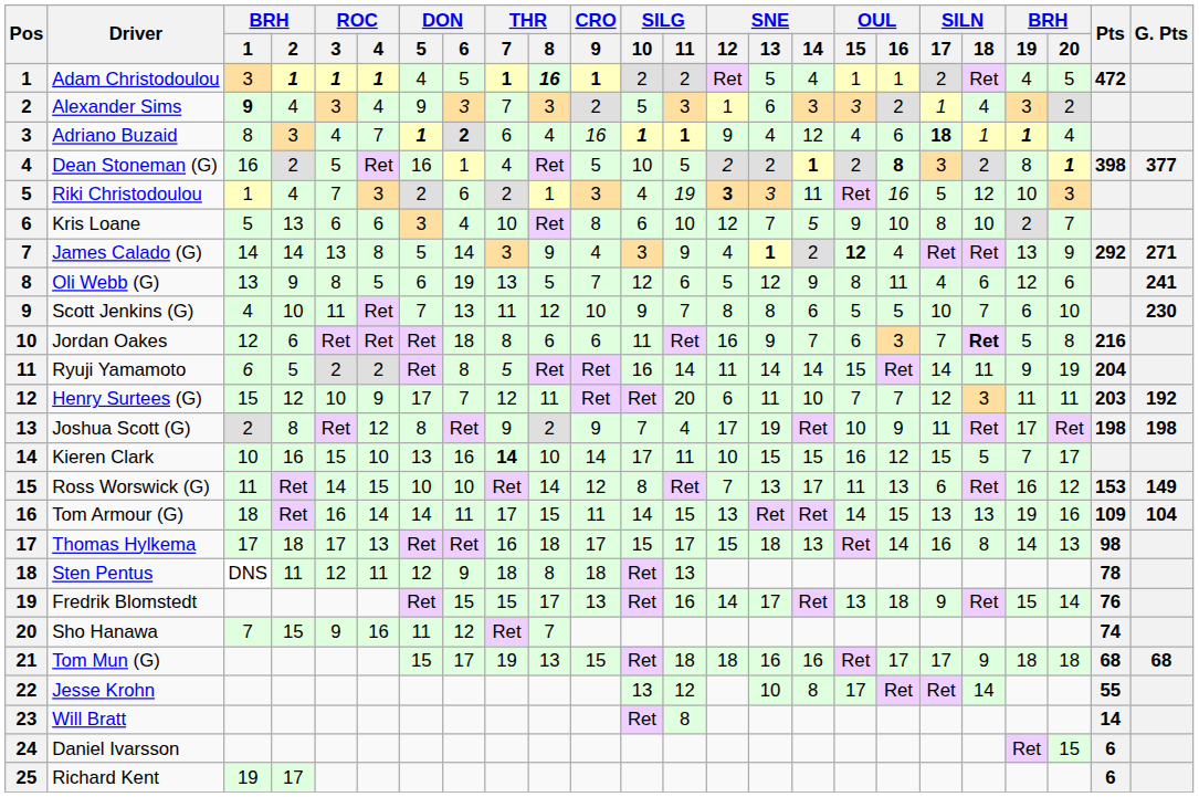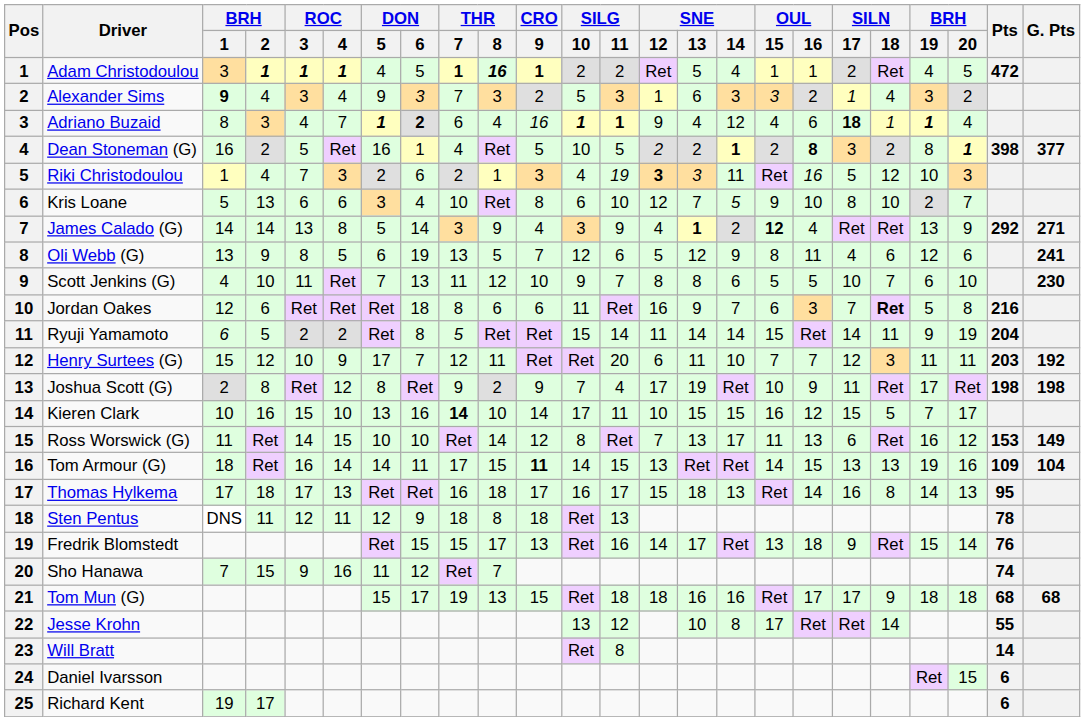 <table class="wikitable" style="font-size: 85%; text-align: center;">
 <tr>
 <th rowspan=2>Pos</th>
 <th rowspan=2>Driver</th>
 <th colspan=2><a href='#'>BRH</a></th>
 <th colspan=2><a href='#'>ROC</a></th>
 <th colspan=2><a href='#'>DON</a></th>
 <th colspan=2><a href='#'>THR</a></th>
 <th><a href='#'>CRO</a></th>
 <th colspan=2><a href='#'>SILG</a></th>
 <th colspan=3><a href='#'>SNE</a></th>
 <th colspan=2><a href='#'>OUL</a></th>
 <th colspan=2><a href='#'>SILN</a></th>
 <th colspan=2><a href='#'>BRH</a></th>
 <th rowspan=2>Pts</th>
 <th rowspan=2>G. Pts</th>
 </tr>
 <tr>
 <th width=25>1</th>
 <th width=25>2</th>
 <th width=25>3</th>
 <th width=25>4</th>
 <th width=25>5</th>
 <th width=25>6</th>
 <th width=25>7</th>
 <th width=25>8</th>
 <th width=25>9</th>
 <th width=25>10</th>
 <th width=25>11</th>
 <th width=25>12</th>
 <th width=25>13</th>
 <th width=25>14</th>
 <th width=25>15</th>
 <th width=25>16</th>
 <th width=25>17</th>
 <th width=25>18</th>
 <th width=25>19</th>
 <th width=25>20</th>
 </tr>
 <tr>
 <th>1</th>
 <td align=left nowrap> <a href='#'>Adam Christodoulou</a></td>
 <td style="background:#FFDF9F;">3</td>
 <td style="background:#FFFFBF;"><strong><em>1</em></strong></td>
 <td style="background:#FFFFBF;"><strong><em>1</em></strong></td>
 <td style="background:#FFFFBF;"><strong><em>1</em></strong></td>
 <td style="background:#DFFFDF;">4</td>
 <td style="background:#DFFFDF;">5</td>
 <td style="background:#FFFFBF;"><strong>1</strong></td>
 <td style="background:#DFFFDF;"><strong><em>16</em></strong></td>
 <td style="background:#FFFFBF;"><strong>1</strong></td>
 <td style="background:#DFDFDF;">2</td>
 <td style="background:#DFDFDF;">2</td>
 <td style="background:#EFCFFF;">Ret</td>
 <td style="background:#DFFFDF;">5</td>
 <td style="background:#DFFFDF;">4</td>
 <td style="background:#FFFFBF;">1</td>
 <td style="background:#FFFFBF;">1</td>
 <td style="background:#DFDFDF;">2</td>
 <td style="background:#EFCFFF;">Ret</td>
 <td style="background:#DFFFDF;">4</td>
 <td style="background:#DFFFDF;">5</td>
 <th>472</th>
 <th></th>
 </tr>
 <tr>
 <th>2</th>
 <td align=left> <a href='#'>Alexander Sims</a></td>
 <td style="background:#DFFFDF;"><strong>9</strong></td>
 <td style="background:#DFFFDF;">4</td>
 <td style="background:#FFDF9F;">3</td>
 <td style="background:#DFFFDF;">4</td>
 <td style="background:#DFFFDF;">9</td>
 <td style="background:#FFDF9F;"><em>3</em></td>
 <td style="background:#DFFFDF;">7</td>
 <td style="background:#FFDF9F;">3</td>
 <td style="background:#DFDFDF;">2</td>
 <td style="background:#DFFFDF;">5</td>
 <td style="background:#FFDF9F;">3</td>
 <td style="background:#FFFFBF;">1</td>
 <td style="background:#DFFFDF;">6</td>
 <td style="background:#FFDF9F;">3</td>
 <td style="background:#FFDF9F;"><em>3</em></td>
 <td style="background:#DFDFDF;">2</td>
 <td style="background:#FFFFBF;"><em>1</em></td>
 <td style="background:#DFFFDF;">4</td>
 <td style="background:#FFDF9F;">3</td>
 <td style="background:#DFDFDF;">2</td>
 <th></th>
 <th></th>
 </tr>
 <tr>
 <th>3</th>
 <td align=left> <a href='#'>Adriano Buzaid</a></td>
 <td style="background:#DFFFDF;">8</td>
 <td style="background:#FFDF9F;">3</td>
 <td style="background:#DFFFDF;">4</td>
 <td style="background:#DFFFDF;">7</td>
 <td style="background:#FFFFBF;"><strong><em>1</em></strong></td>
 <td style="background:#DFDFDF;"><strong>2</strong></td>
 <td style="background:#DFFFDF;">6</td>
 <td style="background:#DFFFDF;">4</td>
 <td style="background:#DFFFDF;"><em>16</em></td>
 <td style="background:#FFFFBF;"><strong><em>1</em></strong></td>
 <td style="background:#FFFFBF;"><strong>1</strong></td>
 <td style="background:#DFFFDF;">9</td>
 <td style="background:#DFFFDF;">4</td>
 <td style="background:#DFFFDF;">12</td>
 <td style="background:#DFFFDF;">4</td>
 <td style="background:#DFFFDF;">6</td>
 <td style="background:#DFFFDF;"><strong>18</strong></td>
 <td style="background:#FFFFBF;"><em>1</em></td>
 <td style="background:#FFFFBF;"><strong><em>1</em></strong></td>
 <td style="background:#DFFFDF;">4</td>
 <th></th>
 <th></th>
 </tr>
 <tr>
 <th>4</th>
 <td align=left> <a href='#'>Dean Stoneman</a> (G)</td>
 <td style="background:#DFFFDF;">16</td>
 <td style="background:#DFDFDF;">2</td>
 <td style="background:#DFFFDF;">5</td>
 <td style="background:#EFCFFF;">Ret</td>
 <td style="background:#DFFFDF;">16</td>
 <td style="background:#FFFFBF;">1</td>
 <td style="background:#DFFFDF;">4</td>
 <td style="background:#EFCFFF;">Ret</td>
 <td style="background:#DFFFDF;">5</td>
 <td style="background:#DFFFDF;">10</td>
 <td style="background:#DFFFDF;">5</td>
 <td style="background:#DFDFDF;"><em>2</em></td>
 <td style="background:#DFDFDF;">2</td>
 <td style="background:#FFFFBF;"><strong>1</strong></td>
 <td style="background:#DFDFDF;">2</td>
 <td style="background:#DFFFDF;"><strong>8</strong></td>
 <td style="background:#FFDF9F;">3</td>
 <td style="background:#DFDFDF;">2</td>
 <td style="background:#DFFFDF;">8</td>
 <td style="background:#FFFFBF;"><strong><em>1</em></strong></td>
 <th>398</th>
 <th>377</th>
 </tr>
 <tr>
 <th>5</th>
 <td align=left> <a href='#'>Riki Christodoulou</a></td>
 <td style="background:#FFFFBF;">1</td>
 <td style="background:#DFFFDF;">4</td>
 <td style="background:#DFFFDF;">7</td>
 <td style="background:#FFDF9F;">3</td>
 <td style="background:#DFDFDF;">2</td>
 <td style="background:#DFFFDF;">6</td>
 <td style="background:#DFDFDF;">2</td>
 <td style="background:#FFFFBF;">1</td>
 <td style="background:#FFDF9F;">3</td>
 <td style="background:#DFFFDF;">4</td>
 <td style="background:#DFFFDF;"><em>19</em></td>
 <td style="background:#FFDF9F;"><strong>3</strong></td>
 <td style="background:#FFDF9F;"><em>3</em></td>
 <td style="background:#DFFFDF;">11</td>
 <td style="background:#EFCFFF;">Ret</td>
 <td style="background:#DFFFDF;"><em>16</em></td>
 <td style="background:#DFFFDF;">5</td>
 <td style="background:#DFFFDF;">12</td>
 <td style="background:#DFFFDF;">10</td>
 <td style="background:#FFDF9F;">3</td>
 <th></th>
 <th></th>
 </tr>
 <tr>
 <th>6</th>
 <td align=left> Kris Loane</td>
 <td style="background:#DFFFDF;">5</td>
 <td style="background:#DFFFDF;">13</td>
 <td style="background:#DFFFDF;">6</td>
 <td style="background:#DFFFDF;">6</td>
 <td style="background:#FFDF9F;">3</td>
 <td style="background:#DFFFDF;">4</td>
 <td style="background:#DFFFDF;">10</td>
 <td style="background:#EFCFFF;">Ret</td>
 <td style="background:#DFFFDF;">8</td>
 <td style="background:#DFFFDF;">6</td>
 <td style="background:#DFFFDF;">10</td>
 <td style="background:#DFFFDF;">12</td>
 <td style="background:#DFFFDF;">7</td>
 <td style="background:#DFFFDF;"><em>5</em></td>
 <td style="background:#DFFFDF;">9</td>
 <td style="background:#DFFFDF;">10</td>
 <td style="background:#DFFFDF;">8</td>
 <td style="background:#DFFFDF;">10</td>
 <td style="background:#DFDFDF;">2</td>
 <td style="background:#DFFFDF;">7</td>
 <th></th>
 <th></th>
 </tr>
 <tr>
 <th>7</th>
 <td align=left> <a href='#'>James Calado</a> (G)</td>
 <td style="background:#DFFFDF;">14</td>
 <td style="background:#DFFFDF;">14</td>
 <td style="background:#DFFFDF;">13</td>
 <td style="background:#DFFFDF;">8</td>
 <td style="background:#DFFFDF;">5</td>
 <td style="background:#DFFFDF;">14</td>
 <td style="background:#FFDF9F;">3</td>
 <td style="background:#DFFFDF;">9</td>
 <td style="background:#DFFFDF;">4</td>
 <td style="background:#FFDF9F;">3</td>
 <td style="background:#DFFFDF;">9</td>
 <td style="background:#DFFFDF;">4</td>
 <td style="background:#FFFFBF;"><strong>1</strong></td>
 <td style="background:#DFDFDF;">2</td>
 <td style="background:#DFFFDF;"><strong>12</strong></td>
 <td style="background:#DFFFDF;">4</td>
 <td style="background:#EFCFFF;">Ret</td>
 <td style="background:#EFCFFF;">Ret</td>
 <td style="background:#DFFFDF;">13</td>
 <td style="background:#DFFFDF;">9</td>
 <th>292</th>
 <th>271</th>
 </tr>
 <tr>
 <th>8</th>
 <td align=left> <a href='#'>Oli Webb</a> (G)</td>
 <td style="background:#DFFFDF;">13</td>
 <td style="background:#DFFFDF;">9</td>
 <td style="background:#DFFFDF;">8</td>
 <td style="background:#DFFFDF;">5</td>
 <td style="background:#DFFFDF;">6</td>
 <td style="background:#DFFFDF;">19</td>
 <td style="background:#DFFFDF;">13</td>
 <td style="background:#DFFFDF;">5</td>
 <td style="background:#DFFFDF;">7</td>
 <td style="background:#DFFFDF;">12</td>
 <td style="background:#DFFFDF;">6</td>
 <td style="background:#DFFFDF;">5</td>
 <td style="background:#DFFFDF;">12</td>
 <td style="background:#DFFFDF;">9</td>
 <td style="background:#DFFFDF;">8</td>
 <td style="background:#DFFFDF;">11</td>
 <td style="background:#DFFFDF;">4</td>
 <td style="background:#DFFFDF;">6</td>
 <td style="background:#DFFFDF;">12</td>
 <td style="background:#DFFFDF;">6</td>
 <th></th>
 <th>241</th>
 </tr>
 <tr>
 <th>9</th>
 <td align=left> Scott Jenkins (G)</td>
 <td style="background:#DFFFDF;">4</td>
 <td style="background:#DFFFDF;">10</td>
 <td style="background:#DFFFDF;">11</td>
 <td style="background:#EFCFFF;">Ret</td>
 <td style="background:#DFFFDF;">7</td>
 <td style="background:#DFFFDF;">13</td>
 <td style="background:#DFFFDF;">11</td>
 <td style="background:#DFFFDF;">12</td>
 <td style="background:#DFFFDF;">10</td>
 <td style="background:#DFFFDF;">9</td>
 <td style="background:#DFFFDF;">7</td>
 <td style="background:#DFFFDF;">8</td>
 <td style="background:#DFFFDF;">8</td>
 <td style="background:#DFFFDF;">6</td>
 <td style="background:#DFFFDF;">5</td>
 <td style="background:#DFFFDF;">5</td>
 <td style="background:#DFFFDF;">10</td>
 <td style="background:#DFFFDF;">7</td>
 <td style="background:#DFFFDF;">6</td>
 <td style="background:#DFFFDF;">10</td>
 <th></th>
 <th>230</th>
 </tr>
 <tr>
 <th>10</th>
 <td align=left> Jordan Oakes</td>
 <td style="background:#DFFFDF;">12</td>
 <td style="background:#DFFFDF;">6</td>
 <td style="background:#EFCFFF;">Ret</td>
 <td style="background:#EFCFFF;">Ret</td>
 <td style="background:#EFCFFF;">Ret</td>
 <td style="background:#DFFFDF;">18</td>
 <td style="background:#DFFFDF;">8</td>
 <td style="background:#DFFFDF;">6</td>
 <td style="background:#DFFFDF;">6</td>
 <td style="background:#DFFFDF;">11</td>
 <td style="background:#EFCFFF;">Ret</td>
 <td style="background:#DFFFDF;">16</td>
 <td style="background:#DFFFDF;">9</td>
 <td style="background:#DFFFDF;">7</td>
 <td style="background:#DFFFDF;">6</td>
 <td style="background:#FFDF9F;">3</td>
 <td style="background:#DFFFDF;">7</td>
 <td style="background:#EFCFFF;"><strong>Ret</strong></td>
 <td style="background:#DFFFDF;">5</td>
 <td style="background:#DFFFDF;">8</td>
 <th>216</th>
 <th></th>
 </tr>
 <tr>
 <th>11</th>
 <td align=left> Ryuji Yamamoto</td>
 <td style="background:#DFFFDF;"><em>6</em></td>
 <td style="background:#DFFFDF;">5</td>
 <td style="background:#DFDFDF;">2</td>
 <td style="background:#DFDFDF;">2</td>
 <td style="background:#EFCFFF;">Ret</td>
 <td style="background:#DFFFDF;">8</td>
 <td style="background:#DFFFDF;"><em>5</em></td>
 <td style="background:#EFCFFF;">Ret</td>
 <td style="background:#EFCFFF;">Ret</td>
-<td style="background:#DFFFDF;">16</td>
+<td style="background:#DFFFDF;">15</td>
 <td style="background:#DFFFDF;">14</td>
 <td style="background:#DFFFDF;">11</td>
 <td style="background:#DFFFDF;">14</td>
 <td style="background:#DFFFDF;">14</td>
 <td style="background:#DFFFDF;">15</td>
 <td style="background:#EFCFFF;">Ret</td>
 <td style="background:#DFFFDF;">14</td>
 <td style="background:#DFFFDF;">11</td>
 <td style="background:#DFFFDF;">9</td>
 <td style="background:#DFFFDF;">19</td>
 <th>204</th>
 <th></th>
 </tr>
 <tr>
 <th>12</th>
 <td align=left> <a href='#'>Henry Surtees</a> (G)</td>
 <td style="background:#DFFFDF;">15</td>
 <td style="background:#DFFFDF;">12</td>
 <td style="background:#DFFFDF;">10</td>
 <td style="background:#DFFFDF;">9</td>
 <td style="background:#DFFFDF;">17</td>
 <td style="background:#DFFFDF;">7</td>
 <td style="background:#DFFFDF;">12</td>
 <td style="background:#DFFFDF;">11</td>
 <td style="background:#EFCFFF;">Ret</td>
 <td style="background:#EFCFFF;">Ret</td>
 <td style="background:#DFFFDF;">20</td>
 <td style="background:#DFFFDF;">6</td>
 <td style="background:#DFFFDF;">11</td>
 <td style="background:#DFFFDF;">10</td>
 <td style="background:#DFFFDF;">7</td>
 <td style="background:#DFFFDF;">7</td>
 <td style="background:#DFFFDF;">12</td>
 <td style="background:#FFDF9F;">3</td>
 <td style="background:#DFFFDF;">11</td>
 <td style="background:#DFFFDF;">11</td>
 <th>203</th>
 <th>192</th>
 </tr>
 <tr>
 <th>13</th>
 <td align=left> Joshua Scott (G)</td>
 <td style="background:#DFDFDF;">2</td>
 <td style="background:#DFFFDF;">8</td>
 <td style="background:#EFCFFF;">Ret</td>
 <td style="background:#DFFFDF;">12</td>
 <td style="background:#DFFFDF;">8</td>
 <td style="background:#EFCFFF;">Ret</td>
 <td style="background:#DFFFDF;">9</td>
 <td style="background:#DFDFDF;">2</td>
 <td style="background:#DFFFDF;">9</td>
 <td style="background:#DFFFDF;">7</td>
 <td style="background:#DFFFDF;">4</td>
 <td style="background:#DFFFDF;">17</td>
 <td style="background:#DFFFDF;">19</td>
 <td style="background:#EFCFFF;">Ret</td>
 <td style="background:#DFFFDF;">10</td>
 <td style="background:#DFFFDF;">9</td>
 <td style="background:#DFFFDF;">11</td>
 <td style="background:#EFCFFF;">Ret</td>
 <td style="background:#DFFFDF;">17</td>
 <td style="background:#EFCFFF;">Ret</td>
 <th>198</th>
 <th>198</th>
 </tr>
 <tr>
 <th>14</th>
 <td align=left> Kieren Clark</td>
 <td style="background:#DFFFDF;">10</td>
 <td style="background:#DFFFDF;">16</td>
 <td style="background:#DFFFDF;">15</td>
 <td style="background:#DFFFDF;">10</td>
 <td style="background:#DFFFDF;">13</td>
 <td style="background:#DFFFDF;">16</td>
 <td style="background:#DFFFDF;"><strong>14</strong></td>
 <td style="background:#DFFFDF;">10</td>
 <td style="background:#DFFFDF;">14</td>
 <td style="background:#DFFFDF;">17</td>
 <td style="background:#DFFFDF;">11</td>
 <td style="background:#DFFFDF;">10</td>
 <td style="background:#DFFFDF;">15</td>
 <td style="background:#DFFFDF;">15</td>
 <td style="background:#DFFFDF;">16</td>
 <td style="background:#DFFFDF;">12</td>
 <td style="background:#DFFFDF;">15</td>
 <td style="background:#DFFFDF;">5</td>
 <td style="background:#DFFFDF;">7</td>
 <td style="background:#DFFFDF;">17</td>
 <th></th>
 <th></th>
 </tr>
 <tr>
 <th>15</th>
 <td align=left> Ross Worswick (G)</td>
 <td style="background:#DFFFDF;">11</td>
 <td style="background:#EFCFFF;">Ret</td>
 <td style="background:#DFFFDF;">14</td>
 <td style="background:#DFFFDF;">15</td>
 <td style="background:#DFFFDF;">10</td>
 <td style="background:#DFFFDF;">10</td>
 <td style="background:#EFCFFF;">Ret</td>
 <td style="background:#DFFFDF;">14</td>
 <td style="background:#DFFFDF;">12</td>
 <td style="background:#DFFFDF;">8</td>
 <td style="background:#EFCFFF;">Ret</td>
 <td style="background:#DFFFDF;">7</td>
 <td style="background:#DFFFDF;">13</td>
 <td style="background:#DFFFDF;">17</td>
 <td style="background:#DFFFDF;">11</td>
 <td style="background:#DFFFDF;">13</td>
 <td style="background:#DFFFDF;">6</td>
 <td style="background:#EFCFFF;">Ret</td>
 <td style="background:#DFFFDF;">16</td>
 <td style="background:#DFFFDF;">12</td>
 <th>153</th>
 <th>149</th>
 </tr>
 <tr>
 <th>16</th>
 <td align=left> Tom Armour (G)</td>
 <td style="background:#DFFFDF;">18</td>
 <td style="background:#EFCFFF;">Ret</td>
 <td style="background:#DFFFDF;">16</td>
 <td style="background:#DFFFDF;">14</td>
 <td style="background:#DFFFDF;">14</td>
 <td style="background:#DFFFDF;">11</td>
 <td style="background:#DFFFDF;">17</td>
 <td style="background:#DFFFDF;">15</td>
-<td style="background:#DFFFDF;">11</td>
+<td style="background:#DFFFDF;"><strong>11</strong></td>
 <td style="background:#DFFFDF;">14</td>
 <td style="background:#DFFFDF;">15</td>
 <td style="background:#DFFFDF;">13</td>
 <td style="background:#EFCFFF;">Ret</td>
 <td style="background:#EFCFFF;">Ret</td>
 <td style="background:#DFFFDF;">14</td>
 <td style="background:#DFFFDF;">15</td>
 <td style="background:#DFFFDF;">13</td>
 <td style="background:#DFFFDF;">13</td>
 <td style="background:#DFFFDF;">19</td>
 <td style="background:#DFFFDF;">16</td>
 <th>109</th>
 <th>104</th>
 </tr>
 <tr>
 <th>17</th>
 <td align=left> <a href='#'>Thomas Hylkema</a></td>
 <td style="background:#DFFFDF;">17</td>
 <td style="background:#DFFFDF;">18</td>
 <td style="background:#DFFFDF;">17</td>
 <td style="background:#DFFFDF;">13</td>
 <td style="background:#EFCFFF;">Ret</td>
 <td style="background:#EFCFFF;">Ret</td>
 <td style="background:#DFFFDF;">16</td>
 <td style="background:#DFFFDF;">18</td>
 <td style="background:#DFFFDF;">17</td>
-<td style="background:#DFFFDF;">15</td>
+<td style="background:#DFFFDF;">16</td>
 <td style="background:#DFFFDF;">17</td>
 <td style="background:#DFFFDF;">15</td>
 <td style="background:#DFFFDF;">18</td>
 <td style="background:#DFFFDF;">13</td>
 <td style="background:#EFCFFF;">Ret</td>
 <td style="background:#DFFFDF;">14</td>
 <td style="background:#DFFFDF;">16</td>
 <td style="background:#DFFFDF;">8</td>
 <td style="background:#DFFFDF;">14</td>
 <td style="background:#DFFFDF;">13</td>
-<th>98</th>
+<th>95</th>
 <th></th>
 </tr>
 <tr>
 <th>18</th>
 <td align=left> <a href='#'>Sten Pentus</a></td>
 <td style="background:#FFFFFF;">DNS</td>
 <td style="background:#DFFFDF;">11</td>
 <td style="background:#DFFFDF;">12</td>
 <td style="background:#DFFFDF;">11</td>
 <td style="background:#DFFFDF;">12</td>
 <td style="background:#DFFFDF;">9</td>
 <td style="background:#DFFFDF;">18</td>
 <td style="background:#DFFFDF;">8</td>
 <td style="background:#DFFFDF;">18</td>
 <td style="background:#EFCFFF;">Ret</td>
 <td style="background:#DFFFDF;">13</td>
 <td></td>
 <td></td>
 <td></td>
 <td></td>
 <td></td>
 <td></td>
 <td></td>
 <td></td>
 <td></td>
 <th>78</th>
 <th></th>
 </tr>
 <tr>
 <th>19</th>
 <td align=left> Fredrik Blomstedt</td>
 <td></td>
 <td></td>
 <td></td>
 <td></td>
 <td style="background:#EFCFFF;">Ret</td>
 <td style="background:#DFFFDF;">15</td>
 <td style="background:#DFFFDF;">15</td>
 <td style="background:#DFFFDF;">17</td>
 <td style="background:#DFFFDF;">13</td>
 <td style="background:#EFCFFF;">Ret</td>
 <td style="background:#DFFFDF;">16</td>
 <td style="background:#DFFFDF;">14</td>
 <td style="background:#DFFFDF;">17</td>
 <td style="background:#EFCFFF;">Ret</td>
 <td style="background:#DFFFDF;">13</td>
 <td style="background:#DFFFDF;">18</td>
 <td style="background:#DFFFDF;">9</td>
 <td style="background:#EFCFFF;">Ret</td>
 <td style="background:#DFFFDF;">15</td>
 <td style="background:#DFFFDF;">14</td>
 <th>76</th>
 <th></th>
 </tr>
 <tr>
 <th>20</th>
 <td align=left> Sho Hanawa</td>
 <td style="background:#DFFFDF;">7</td>
 <td style="background:#DFFFDF;">15</td>
 <td style="background:#DFFFDF;">9</td>
 <td style="background:#DFFFDF;">16</td>
 <td style="background:#DFFFDF;">11</td>
 <td style="background:#DFFFDF;">12</td>
 <td style="background:#EFCFFF;">Ret</td>
 <td style="background:#DFFFDF;">7</td>
 <td></td>
 <td></td>
 <td></td>
 <td></td>
 <td></td>
 <td></td>
 <td></td>
 <td></td>
 <td></td>
 <td></td>
 <td></td>
 <td></td>
 <th>74</th>
 <th></th>
 </tr>
 <tr>
 <th>21</th>
 <td align=left> <a href='#'>Tom Mun</a> (G)</td>
 <td></td>
 <td></td>
 <td></td>
 <td></td>
 <td style="background:#DFFFDF;">15</td>
 <td style="background:#DFFFDF;">17</td>
 <td style="background:#DFFFDF;">19</td>
 <td style="background:#DFFFDF;">13</td>
 <td style="background:#DFFFDF;">15</td>
 <td style="background:#EFCFFF;">Ret</td>
 <td style="background:#DFFFDF;">18</td>
 <td style="background:#DFFFDF;">18</td>
 <td style="background:#DFFFDF;">16</td>
 <td style="background:#DFFFDF;">16</td>
 <td style="background:#EFCFFF;">Ret</td>
 <td style="background:#DFFFDF;">17</td>
 <td style="background:#DFFFDF;">17</td>
 <td style="background:#DFFFDF;">9</td>
 <td style="background:#DFFFDF;">18</td>
 <td style="background:#DFFFDF;">18</td>
 <th>68</th>
 <th>68</th>
 </tr>
 <tr>
 <th>22</th>
 <td align=left> <a href='#'>Jesse Krohn</a></td>
 <td></td>
 <td></td>
 <td></td>
 <td></td>
 <td></td>
 <td></td>
 <td></td>
 <td></td>
 <td></td>
 <td style="background:#DFFFDF;">13</td>
 <td style="background:#DFFFDF;">12</td>
 <td></td>
 <td style="background:#DFFFDF;">10</td>
 <td style="background:#DFFFDF;">8</td>
 <td style="background:#DFFFDF;">17</td>
 <td style="background:#EFCFFF;">Ret</td>
 <td style="background:#EFCFFF;">Ret</td>
 <td style="background:#DFFFDF;">14</td>
 <td></td>
 <td></td>
 <th>55</th>
 <th></th>
 </tr>
 <tr>
 <th>23</th>
 <td align=left> <a href='#'>Will Bratt</a></td>
 <td></td>
 <td></td>
 <td></td>
 <td></td>
 <td></td>
 <td></td>
 <td></td>
 <td></td>
 <td></td>
 <td style="background:#EFCFFF;">Ret</td>
 <td style="background:#DFFFDF;">8</td>
 <td></td>
 <td></td>
 <td></td>
 <td></td>
 <td></td>
 <td></td>
 <td></td>
 <td></td>
 <td></td>
 <th>14</th>
 <th></th>
 </tr>
 <tr>
 <th>24</th>
 <td align=left> Daniel Ivarsson</td>
 <td></td>
 <td></td>
 <td></td>
 <td></td>
 <td></td>
 <td></td>
 <td></td>
 <td></td>
 <td></td>
 <td></td>
 <td></td>
 <td></td>
 <td></td>
 <td></td>
 <td></td>
 <td></td>
 <td></td>
 <td></td>
 <td style="background:#EFCFFF;">Ret</td>
 <td style="background:#DFFFDF;">15</td>
 <th>6</th>
 <th></th>
 </tr>
 <tr>
 <th>25</th>
 <td align=left> Richard Kent</td>
 <td style="background:#DFFFDF;">19</td>
 <td style="background:#DFFFDF;">17</td>
 <td></td>
 <td></td>
 <td></td>
 <td></td>
 <td></td>
 <td></td>
 <td></td>
 <td></td>
 <td></td>
 <td></td>
 <td></td>
 <td></td>
 <td></td>
 <td></td>
 <td></td>
 <td></td>
 <td></td>
 <td></td>
 <th>6</th>
 <th></th>
 </tr>
 </table>
